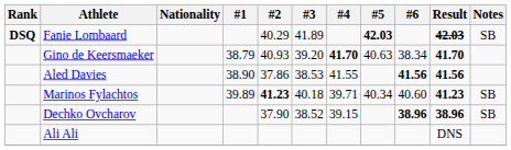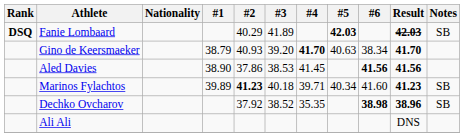 <table class="wikitable sortable" style="text-align:center">
 <tr>
 <th>Rank</th>
 <th>Athlete</th>
 <th>Nationality</th>
 <th>#1</th>
 <th>#2</th>
 <th>#3</th>
 <th>#4</th>
 <th>#5</th>
 <th>#6</th>
 <th>Result</th>
 <th>Notes</th>
 </tr>
 <tr>
 <td><strong>DSQ</strong></td>
 <td align=left><a href='#'>Fanie Lombaard</a></td>
 <td align=left></td>
 <td></td>
 <td>40.29</td>
 <td>41.89</td>
 <td></td>
 <td><strong>42.03</strong></td>
 <td></td>
 <td><s><strong>42.03</strong> </s></td>
 <td>SB</td>
 </tr>
 <tr>
 <td></td>
 <td align=left><a href='#'>Gino de Keersmaeker</a></td>
 <td align=left></td>
 <td>38.79</td>
 <td>40.93</td>
 <td>39.20</td>
 <td><strong>41.70</strong></td>
 <td>40.63</td>
 <td>38.34</td>
 <td><strong>41.70</strong></td>
 <td></td>
 </tr>
 <tr>
 <td></td>
 <td align=left><a href='#'>Aled Davies</a></td>
 <td align=left></td>
 <td>38.90</td>
 <td>37.86</td>
 <td>38.53</td>
-<td>41.55</td>
+<td>41.45</td>
 <td></td>
 <td><strong>41.56</strong></td>
 <td><strong>41.56</strong></td>
 <td></td>
 </tr>
 <tr>
 <td></td>
 <td align=left><a href='#'>Marinos Fylachtos</a></td>
 <td align=left></td>
 <td>39.89</td>
 <td><strong>41.23</strong></td>
 <td>40.18</td>
 <td>39.71</td>
 <td>40.34</td>
-<td>40.60</td>
+<td>41.60</td>
 <td><strong>41.23</strong></td>
 <td>SB</td>
 </tr>
 <tr>
 <td></td>
 <td align=left><a href='#'>Dechko Ovcharov</a></td>
 <td align=left></td>
 <td></td>
-<td>37.90</td>
+<td>37.92</td>
 <td>38.52</td>
-<td>39.15</td>
+<td>35.35</td>
 <td></td>
-<td><strong>38.96</strong></td>
+<td><strong>38.98</strong></td>
 <td><strong>38.96</strong></td>
 <td>SB</td>
 </tr>
 <tr>
 <td></td>
 <td align=left><a href='#'>Ali Ali</a></td>
 <td align=left></td>
 <td></td>
 <td></td>
 <td></td>
 <td></td>
 <td></td>
 <td></td>
 <td>DNS</td>
 <td></td>
 </tr>
 <tr>
 </tr>
 </table>
